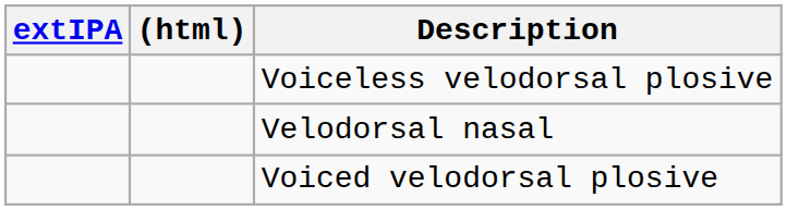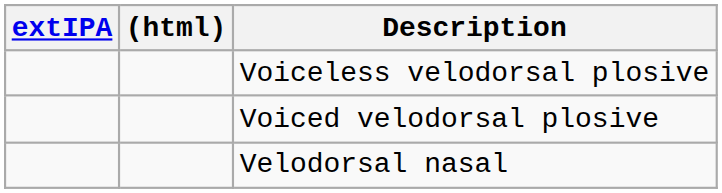 <table class=wikitable>
 <tr>
 <th><a href='#'>extIPA</a></th>
 <th>(html)</th>
 <th>Description</th>
 </tr>
 <tr>
 <td style="text-align:center; font-size:larger; width:2em;"></td>
 <td style="text-align:center; font-size:larger;"><span></span></td>
 <td>Voiceless velodorsal plosive</td>
 </tr>
 <tr>
 <td style="text-align:center; font-size:larger; width:2em;"></td>
 <td style="text-align:center; font-size:larger;"><span></span></td>
-<td>Velodorsal nasal</td>
+<td>Voiced velodorsal plosive</td>
 </tr>
 <tr>
 <td style="text-align:center; font-size:larger; width:2em;"></td>
 <td style="text-align:center; font-size:larger;"><span></span></td>
-<td>Voiced velodorsal plosive</td>
+<td>Velodorsal nasal</td>
 </tr>
 </table>
